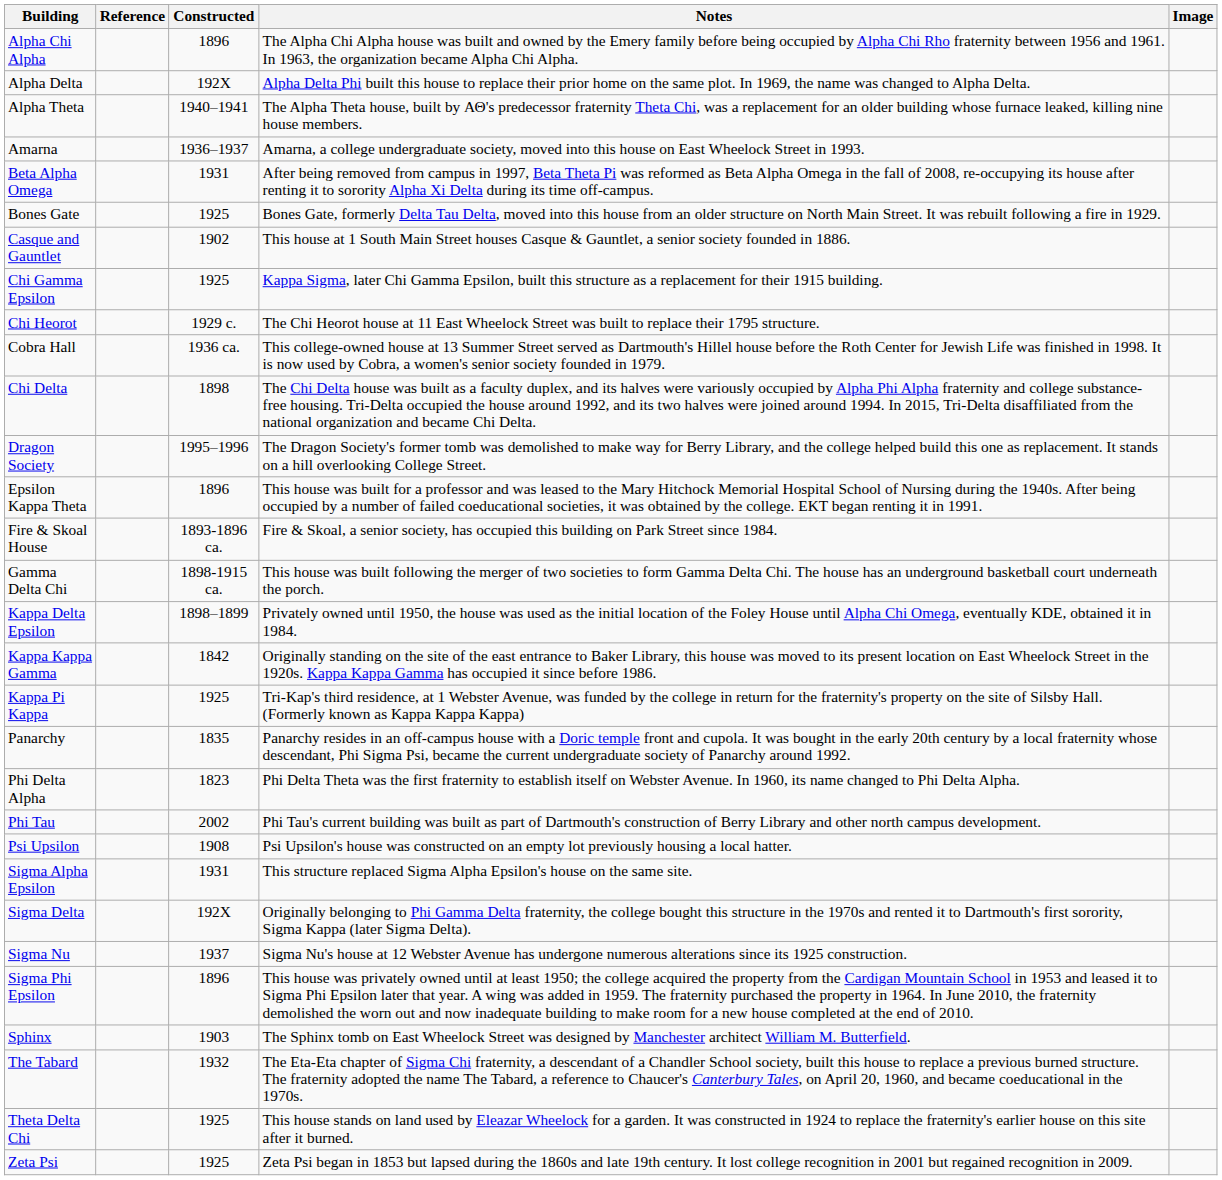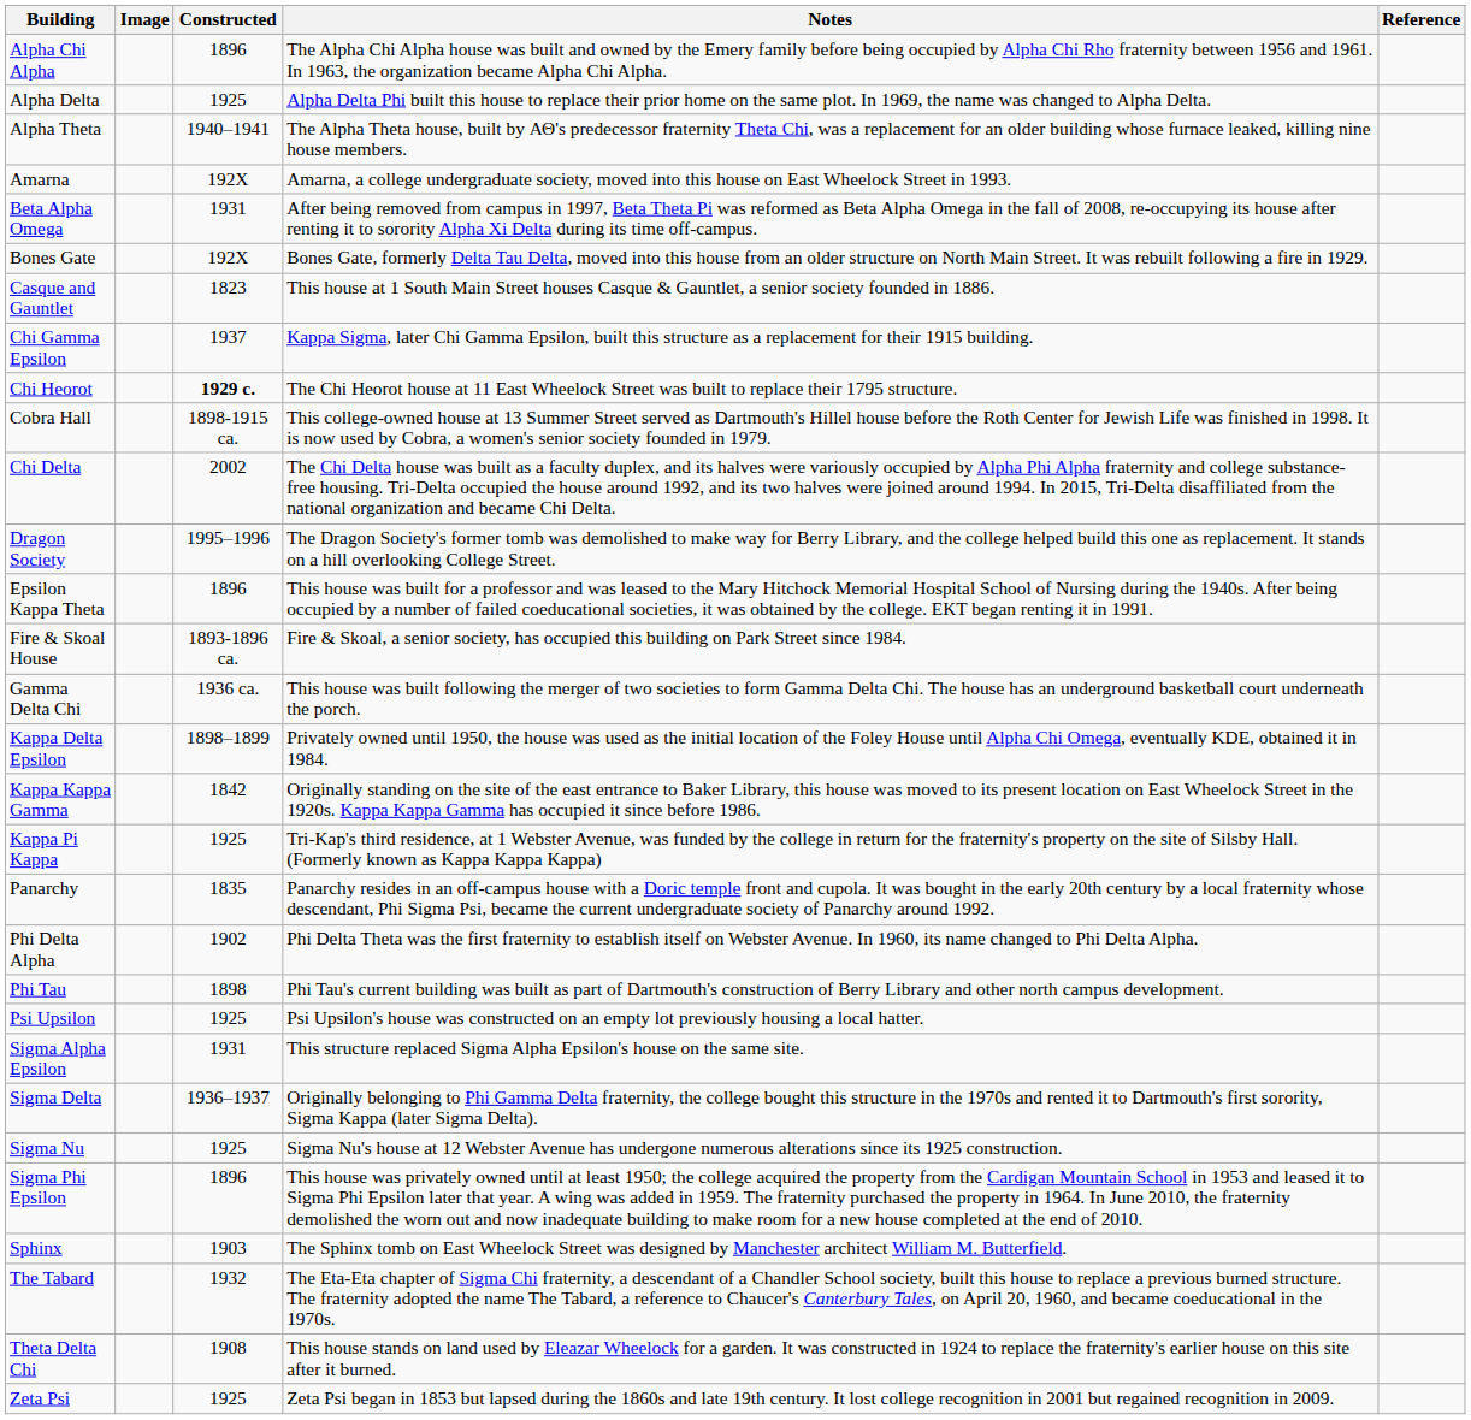 <table class="wikitable sortable" style="width:100%">
 <tr>
 <th width="*">Building</th>
-<th width="*" class="unsortable">Reference</th>
+<th width="*" class="unsortable">Image</th>
 <th width="*">Constructed</th>
 <th width="*">Notes</th>
-<th width="*" class="unsortable">Image</th>
+<th width="*" class="unsortable">Reference</th>
 </tr>
 <tr valign="top">
 <td><a href='#'>Alpha Chi Alpha</a></td>
 <td align="center"></td>
 <td align="center">1896</td>
 <td>The Alpha Chi Alpha house was built and owned by the Emery family before being occupied by <a href='#'>Alpha Chi Rho</a> fraternity between 1956 and 1961. In 1963, the organization became Alpha Chi Alpha.</td>
 <td align="center"></td>
 </tr>
 <tr valign="top">
 <td>Alpha Delta</td>
 <td align="center"></td>
-<td align="center">192X</td>
+<td align="center">1925</td>
 <td><a href='#'>Alpha Delta Phi</a> built this house to replace their prior home on the same plot. In 1969, the name was changed to Alpha Delta.</td>
 <td align="center"></td>
 </tr>
 <tr valign="top">
 <td>Alpha Theta</td>
 <td align="center"></td>
 <td align="center">1940–1941</td>
 <td>The Alpha Theta house, built by ΑΘ's predecessor fraternity <a href='#'>Theta Chi</a>, was a replacement for an older building whose furnace leaked, killing nine house members.</td>
 <td align="center"></td>
 </tr>
 <tr valign="top">
 <td>Amarna</td>
 <td align="center"></td>
-<td align="center">1936–1937</td>
+<td align="center">192X</td>
 <td>Amarna, a college undergraduate society, moved into this house on East Wheelock Street in 1993.</td>
 <td align="center"></td>
 </tr>
 <tr valign="top">
 <td><a href='#'>Beta Alpha Omega</a></td>
 <td align="center"></td>
 <td align="center">1931</td>
 <td>After being removed from campus in 1997, <a href='#'>Beta Theta Pi</a> was reformed as Beta Alpha Omega in the fall of 2008, re-occupying its house after renting it to sorority <a href='#'>Alpha Xi Delta</a> during its time off-campus.</td>
 <td align="center"></td>
 </tr>
 <tr valign="top">
 <td>Bones Gate</td>
 <td align="center"></td>
-<td align="center">1925</td>
+<td align="center">192X</td>
 <td>Bones Gate, formerly <a href='#'>Delta Tau Delta</a>, moved into this house from an older structure on North Main Street. It was rebuilt following a fire in 1929.</td>
 <td align="center"></td>
 </tr>
 <tr valign="top">
 <td><a href='#'>Casque and Gauntlet</a></td>
 <td align="center"></td>
-<td align="center">1902</td>
+<td align="center">1823</td>
 <td>This house at 1 South Main Street houses Casque & Gauntlet, a senior society founded in 1886.</td>
 <td align="center"></td>
 </tr>
 <tr valign="top">
 <td><a href='#'>Chi Gamma Epsilon</a></td>
 <td align="center"></td>
-<td align="center">1925</td>
+<td align="center">1937</td>
 <td><a href='#'>Kappa Sigma</a>, later Chi Gamma Epsilon, built this structure as a replacement for their 1915 building.</td>
 <td align="center"></td>
 </tr>
 <tr valign="top">
 <td><a href='#'>Chi Heorot</a></td>
 <td align="center"></td>
-<td align="center">1929 c.</td>
+<td align="center"><strong>1929 c.</strong></td>
 <td>The Chi Heorot house at 11 East Wheelock Street was built to replace their 1795 structure.</td>
 <td align="center"></td>
 </tr>
 <tr valign="top">
 <td>Cobra Hall</td>
 <td align="center"></td>
-<td align="center">1936 ca.</td>
+<td align="center">1898-1915 ca.</td>
 <td>This college-owned house at 13 Summer Street served as Dartmouth's Hillel house before the Roth Center for Jewish Life was finished in 1998. It is now used by Cobra, a women's senior society founded in 1979.</td>
 <td align="center"></td>
 </tr>
 <tr valign="top">
 <td><a href='#'>Chi Delta</a></td>
 <td align="center"></td>
-<td align="center">1898</td>
+<td align="center">2002</td>
 <td>The <a href='#'>Chi Delta</a> house was built as a faculty duplex, and its halves were variously occupied by <a href='#'>Alpha Phi Alpha</a> fraternity and college substance-free housing. Tri-Delta occupied the house around 1992, and its two halves were joined around 1994. In 2015, Tri-Delta disaffiliated from the national organization and became Chi Delta.</td>
 <td align="center"></td>
 </tr>
 <tr valign="top">
 <td><a href='#'>Dragon Society</a></td>
 <td align="center"></td>
 <td align="center">1995–1996</td>
 <td>The Dragon Society's former tomb was demolished to make way for Berry Library, and the college helped build this one as replacement. It stands on a hill overlooking College Street.</td>
 <td align="center"></td>
 </tr>
 <tr valign="top">
 <td>Epsilon Kappa Theta</td>
 <td align="center"></td>
 <td align="center">1896</td>
 <td>This house was built for a professor and was leased to the Mary Hitchock Memorial Hospital School of Nursing during the 1940s.  After being occupied by a number of failed coeducational societies, it was obtained by the college.  EKT began renting it in 1991.</td>
 <td align="center"></td>
 </tr>
 <tr valign="top">
 <td>Fire & Skoal House</td>
 <td align="center"></td>
 <td align="center">1893-1896 ca.</td>
 <td>Fire & Skoal, a senior society, has occupied this building on Park Street since 1984.</td>
 <td align="center"></td>
 </tr>
 <tr valign="top">
 <td>Gamma Delta Chi</td>
 <td align="center"></td>
-<td align="center">1898-1915 ca.</td>
+<td align="center">1936 ca.</td>
 <td>This house was built following the merger of two societies to form Gamma Delta Chi. The house has an underground basketball court underneath the porch.</td>
 <td align="center"></td>
 </tr>
 <tr valign="top">
 <td><a href='#'>Kappa Delta Epsilon</a></td>
 <td align="center"></td>
 <td align="center">1898–1899</td>
 <td>Privately owned until 1950, the house was used as the initial location of the Foley House until <a href='#'>Alpha Chi Omega</a>, eventually KDE, obtained it in 1984.</td>
 <td align="center"></td>
 </tr>
 <tr valign="top">
 <td><a href='#'>Kappa Kappa Gamma</a></td>
 <td align="center"></td>
 <td align="center">1842</td>
 <td>Originally standing on the site of the east entrance to Baker Library, this house was moved to its present location on East Wheelock Street in the 1920s. <a href='#'>Kappa Kappa Gamma</a> has occupied it since before 1986.</td>
 <td align="center"></td>
 </tr>
 <tr valign="top">
 <td><a href='#'>Kappa Pi Kappa</a></td>
 <td align="center"></td>
 <td align="center">1925</td>
 <td>Tri-Kap's third residence, at 1 Webster Avenue, was funded by the college in return for the fraternity's property on the site of Silsby Hall. (Formerly known as Kappa Kappa Kappa)</td>
 <td align="center"></td>
 </tr>
 <tr valign="top">
 <td>Panarchy</td>
 <td align="center"></td>
 <td align="center">1835</td>
 <td>Panarchy resides in an off-campus house with a <a href='#'>Doric temple</a> front and cupola. It was bought in the early 20th century by a local fraternity whose descendant, Phi Sigma Psi, became the current undergraduate society of Panarchy around 1992.</td>
 <td align="center"></td>
 </tr>
 <tr valign="top">
 <td>Phi Delta Alpha</td>
 <td align="center"></td>
-<td align="center">1823</td>
+<td align="center">1902</td>
 <td>Phi Delta Theta was the first fraternity to establish itself on Webster Avenue. In 1960, its name changed to Phi Delta Alpha.</td>
 <td align="center"></td>
 </tr>
 <tr valign="top">
 <td><a href='#'>Phi Tau</a></td>
 <td align="center"></td>
-<td align="center">2002</td>
+<td align="center">1898</td>
 <td>Phi Tau's current building was built as part of Dartmouth's construction of Berry Library and other north campus development.</td>
 <td align="center"></td>
 </tr>
 <tr valign="top">
 <td><a href='#'>Psi Upsilon</a></td>
 <td align="center"></td>
-<td align="center">1908</td>
+<td align="center">1925</td>
 <td>Psi Upsilon's house was constructed on an empty lot previously housing a local hatter.</td>
 <td align="center"></td>
 </tr>
 <tr valign="top">
 <td><a href='#'>Sigma Alpha Epsilon</a></td>
 <td align="center"></td>
 <td align="center">1931</td>
 <td>This structure replaced Sigma Alpha Epsilon's house on the same site.</td>
 <td align="center"></td>
 </tr>
 <tr valign="top">
 <td><a href='#'>Sigma Delta</a></td>
 <td align="center"></td>
-<td align="center">192X</td>
+<td align="center">1936–1937</td>
 <td>Originally belonging to <a href='#'>Phi Gamma Delta</a> fraternity, the college bought this structure in the 1970s and rented it to Dartmouth's first sorority, Sigma Kappa (later Sigma Delta).</td>
 <td align="center"></td>
 </tr>
 <tr valign="top">
 <td><a href='#'>Sigma Nu</a></td>
 <td align="center"></td>
-<td align="center">1937</td>
+<td align="center">1925</td>
 <td>Sigma Nu's house at 12 Webster Avenue has undergone numerous alterations since its 1925 construction.</td>
 <td align="center"></td>
 </tr>
 <tr valign="top">
 <td><a href='#'>Sigma Phi Epsilon</a></td>
 <td align="center"></td>
 <td align="center">1896</td>
 <td>This house was privately owned until at least 1950; the college acquired the property from the <a href='#'>Cardigan Mountain School</a> in 1953 and leased it to Sigma Phi Epsilon later that year. A wing was added in 1959. The fraternity purchased the property in 1964. In June 2010, the fraternity demolished the worn out and now inadequate building to make room for a new house completed at the end of 2010.</td>
 <td align="center"></td>
 </tr>
 <tr valign="top">
 <td><a href='#'>Sphinx</a></td>
 <td align="center"></td>
 <td align="center">1903</td>
 <td>The Sphinx tomb on East Wheelock Street was designed by <a href='#'>Manchester</a> architect <a href='#'>William M. Butterfield</a>.</td>
 <td align="center"></td>
 </tr>
 <tr valign="top">
 <td><a href='#'>The Tabard</a></td>
 <td align="center"></td>
 <td align="center">1932</td>
 <td>The Eta-Eta chapter of <a href='#'>Sigma Chi</a> fraternity, a descendant of a Chandler School society, built this house to replace a previous burned structure. The fraternity adopted the name The Tabard, a reference to Chaucer's <em><a href='#'>Canterbury Tales</a></em>, on April 20, 1960, and became coeducational in the 1970s.</td>
 <td align="center"></td>
 </tr>
 <tr valign="top">
 <td><a href='#'>Theta Delta Chi</a></td>
 <td align="center"></td>
-<td align="center">1925</td>
+<td align="center">1908</td>
 <td>This house stands on land used by <a href='#'>Eleazar Wheelock</a> for a garden. It was constructed in 1924 to replace the fraternity's earlier house on this site after it burned.</td>
 <td align="center"></td>
 </tr>
 <tr valign="top">
 <td><a href='#'>Zeta Psi</a></td>
 <td align="center"></td>
 <td align="center">1925</td>
 <td>Zeta Psi began in 1853 but lapsed during the 1860s and late 19th century. It lost college recognition in 2001 but regained recognition in 2009.</td>
 <td align="center"></td>
 </tr>
 </table>
